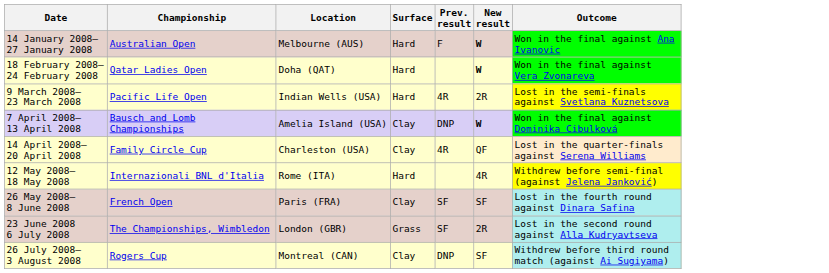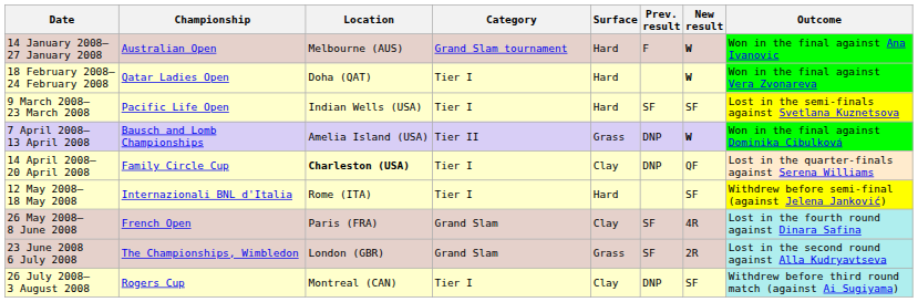 <table class="wikitable">
 <tr>
 <th width=135>Date</th>
 <th width=225>Championship</th>
 <th width=150>Location</th>
+<th width=190>Category</th>
 <th width=50>Surface</th>
 <th width=40>Prev. result</th>
 <th width=40>New result</th>
 <th width=225>Outcome</th>
 </tr>
 <tr style="background:#e5d1cb;">
 <td>14 January 2008–<br>27 January 2008</td>
 <td><a href='#'>Australian Open</a></td>
 <td>Melbourne (AUS)</td>
+<td><a href='#'>Grand Slam tournament</a></td>
 <td>Hard</td>
 <td>F</td>
 <td><strong>W</strong></td>
 <td style="background:lime">Won in the final against <a href='#'>Ana Ivanovic</a></td>
 </tr>
 <tr style="background:#ffffcc;">
 <td>18 February 2008–<br>24 February 2008</td>
 <td><a href='#'>Qatar Ladies Open</a></td>
 <td>Doha (QAT)</td>
+<td>Tier I</td>
 <td>Hard</td>
 <td></td>
 <td><strong>W</strong></td>
 <td style="background:lime">Won in the final against <a href='#'>Vera Zvonareva</a></td>
 </tr>
 <tr style="background:#ffffcc;">
 <td>9 March 2008–<br>23 March 2008</td>
 <td><a href='#'>Pacific Life Open</a></td>
 <td>Indian Wells (USA)</td>
+<td>Tier I</td>
 <td>Hard</td>
-<td>4R</td>
-<td>2R</td>
+<td>SF</td>
+<td>SF</td>
 <td style="background:yellow">Lost in the semi-finals against <a href='#'>Svetlana Kuznetsova</a></td>
 </tr>
 <tr style="background:#D8CEF6;">
 <td>7 April 2008–<br>13 April 2008</td>
 <td><a href='#'>Bausch and Lomb Championships</a></td>
 <td>Amelia Island (USA)</td>
-<td>Clay</td>
+<td>Tier II</td>
+<td>Grass</td>
 <td>DNP</td>
 <td><strong>W</strong></td>
 <td style="background:lime">Won in the final against <a href='#'>Dominika Cibulková</a></td>
 </tr>
 <tr style="background:#ffffcc;">
 <td>14 April 2008–<br>20 April 2008</td>
 <td><a href='#'>Family Circle Cup</a></td>
-<td>Charleston (USA)</td>
+<td><strong>Charleston (USA)</strong></td>
+<td>Tier I</td>
 <td>Clay</td>
-<td>4R</td>
+<td>DNP</td>
 <td>QF</td>
 <td style="background:#ffebcd;">Lost in the quarter-finals against <a href='#'>Serena Williams</a></td>
 </tr>
 <tr style="background:#ffffcc;">
 <td>12 May 2008–<br>18 May 2008</td>
 <td><a href='#'>Internazionali BNL d'Italia</a></td>
 <td>Rome (ITA)</td>
+<td>Tier I</td>
 <td>Hard</td>
 <td></td>
-<td>4R</td>
+<td>SF</td>
 <td style="background:yellow">Withdrew before semi-final (against <a href='#'>Jelena Janković</a>)</td>
 </tr>
 <tr style="background:#e5d1cb;">
 <td>26 May 2008–<br>8 June 2008</td>
 <td><a href='#'>French Open</a></td>
 <td>Paris (FRA)</td>
+<td>Grand Slam</td>
 <td>Clay</td>
 <td>SF</td>
-<td>SF</td>
+<td>4R</td>
 <td style="background:#afeeee;">Lost in the fourth round against <a href='#'>Dinara Safina</a></td>
 </tr>
 <tr style="background:#e5d1cb;">
 <td>23 June 2008<br>6 July 2008</td>
 <td><a href='#'>The Championships, Wimbledon</a></td>
 <td>London (GBR)</td>
+<td>Grand Slam</td>
 <td>Grass</td>
 <td>SF</td>
 <td>2R</td>
 <td style="background:#afeeee;">Lost in the second round against <a href='#'>Alla Kudryavtseva</a></td>
 </tr>
 <tr style="background:#ffffcc;">
 <td>26 July 2008–<br>3 August 2008</td>
 <td><a href='#'>Rogers Cup</a></td>
 <td>Montreal (CAN)</td>
+<td>Tier I</td>
 <td>Clay</td>
 <td>DNP</td>
 <td>SF</td>
 <td style="background:#afeeee;">Withdrew before third round match (against <a href='#'>Ai Sugiyama</a>)</td>
 </tr>
 </table>
